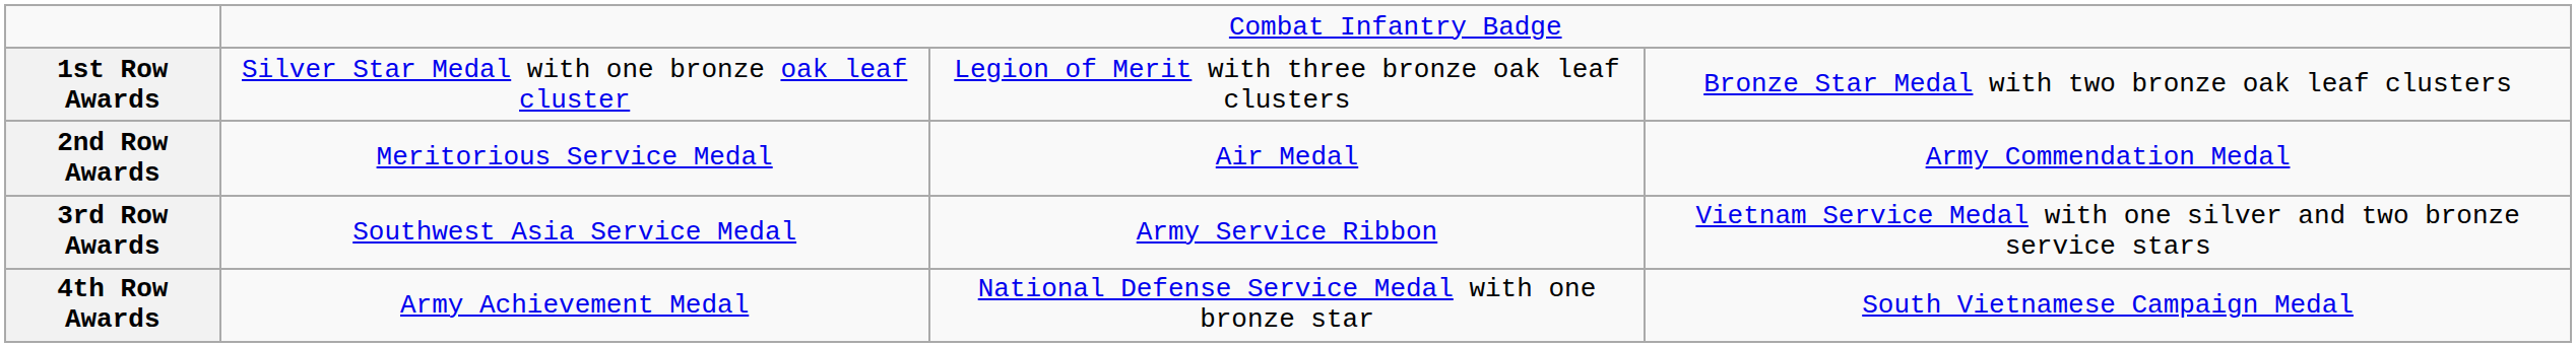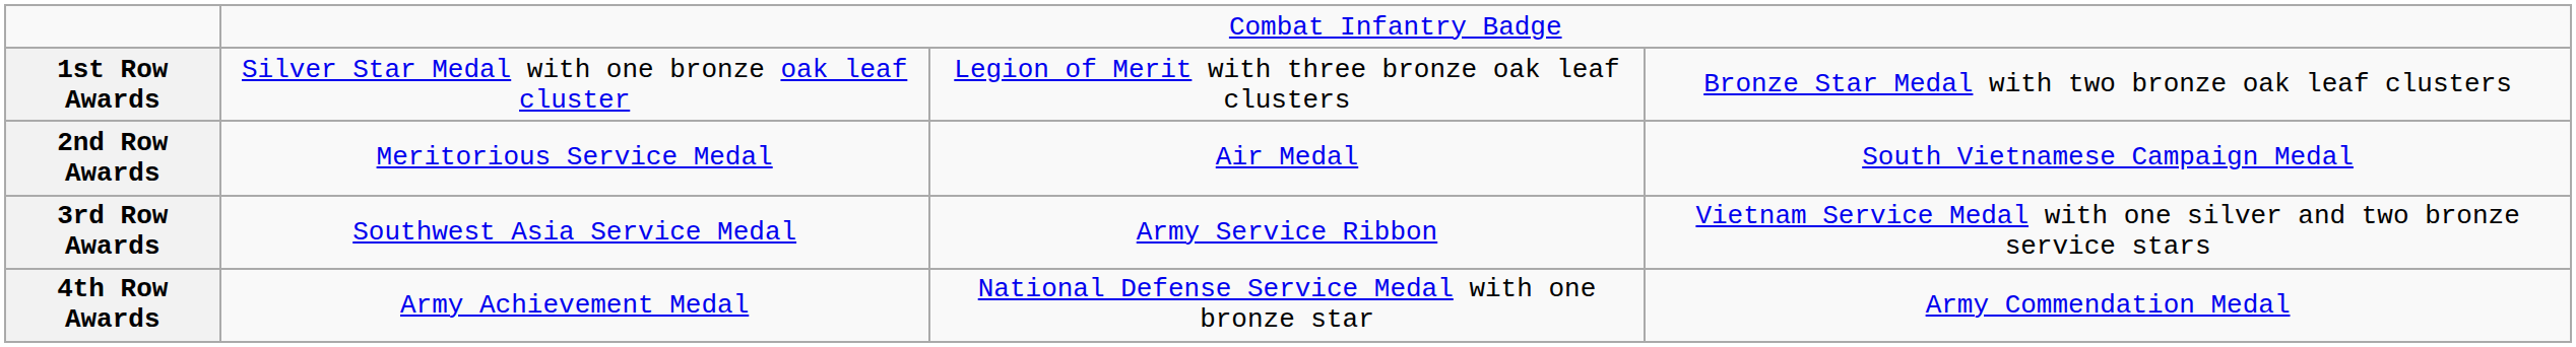 <table class="wikitable" style="margin:1em auto; text-align:center;">
 <tr>
 <td></td>
 <td colspan="6"><a href='#'>Combat Infantry Badge</a></td>
 </tr>
 <tr>
 <th>1st Row Awards</th>
 <td><a href='#'>Silver Star Medal</a> with one bronze <a href='#'>oak leaf cluster</a></td>
 <td><a href='#'>Legion of Merit</a> with three bronze oak leaf clusters</td>
 <td><a href='#'>Bronze Star Medal</a> with two bronze oak leaf clusters</td>
 </tr>
 <tr>
 <th>2nd Row Awards</th>
 <td><a href='#'>Meritorious Service Medal</a></td>
 <td><a href='#'>Air Medal</a></td>
-<td><a href='#'>Army Commendation Medal</a></td>
+<td><a href='#'>South Vietnamese Campaign Medal</a></td>
 </tr>
 <tr>
 <th>3rd Row Awards</th>
 <td><a href='#'>Southwest Asia Service Medal</a></td>
 <td><a href='#'>Army Service Ribbon</a></td>
 <td><a href='#'>Vietnam Service Medal</a> with one silver and two bronze service stars</td>
 </tr>
 <tr>
 <th>4th Row Awards</th>
 <td><a href='#'>Army Achievement Medal</a></td>
 <td><a href='#'>National Defense Service Medal</a> with one bronze star</td>
-<td><a href='#'>South Vietnamese Campaign Medal</a></td>
+<td><a href='#'>Army Commendation Medal</a></td>
 </tr>
 </table>
